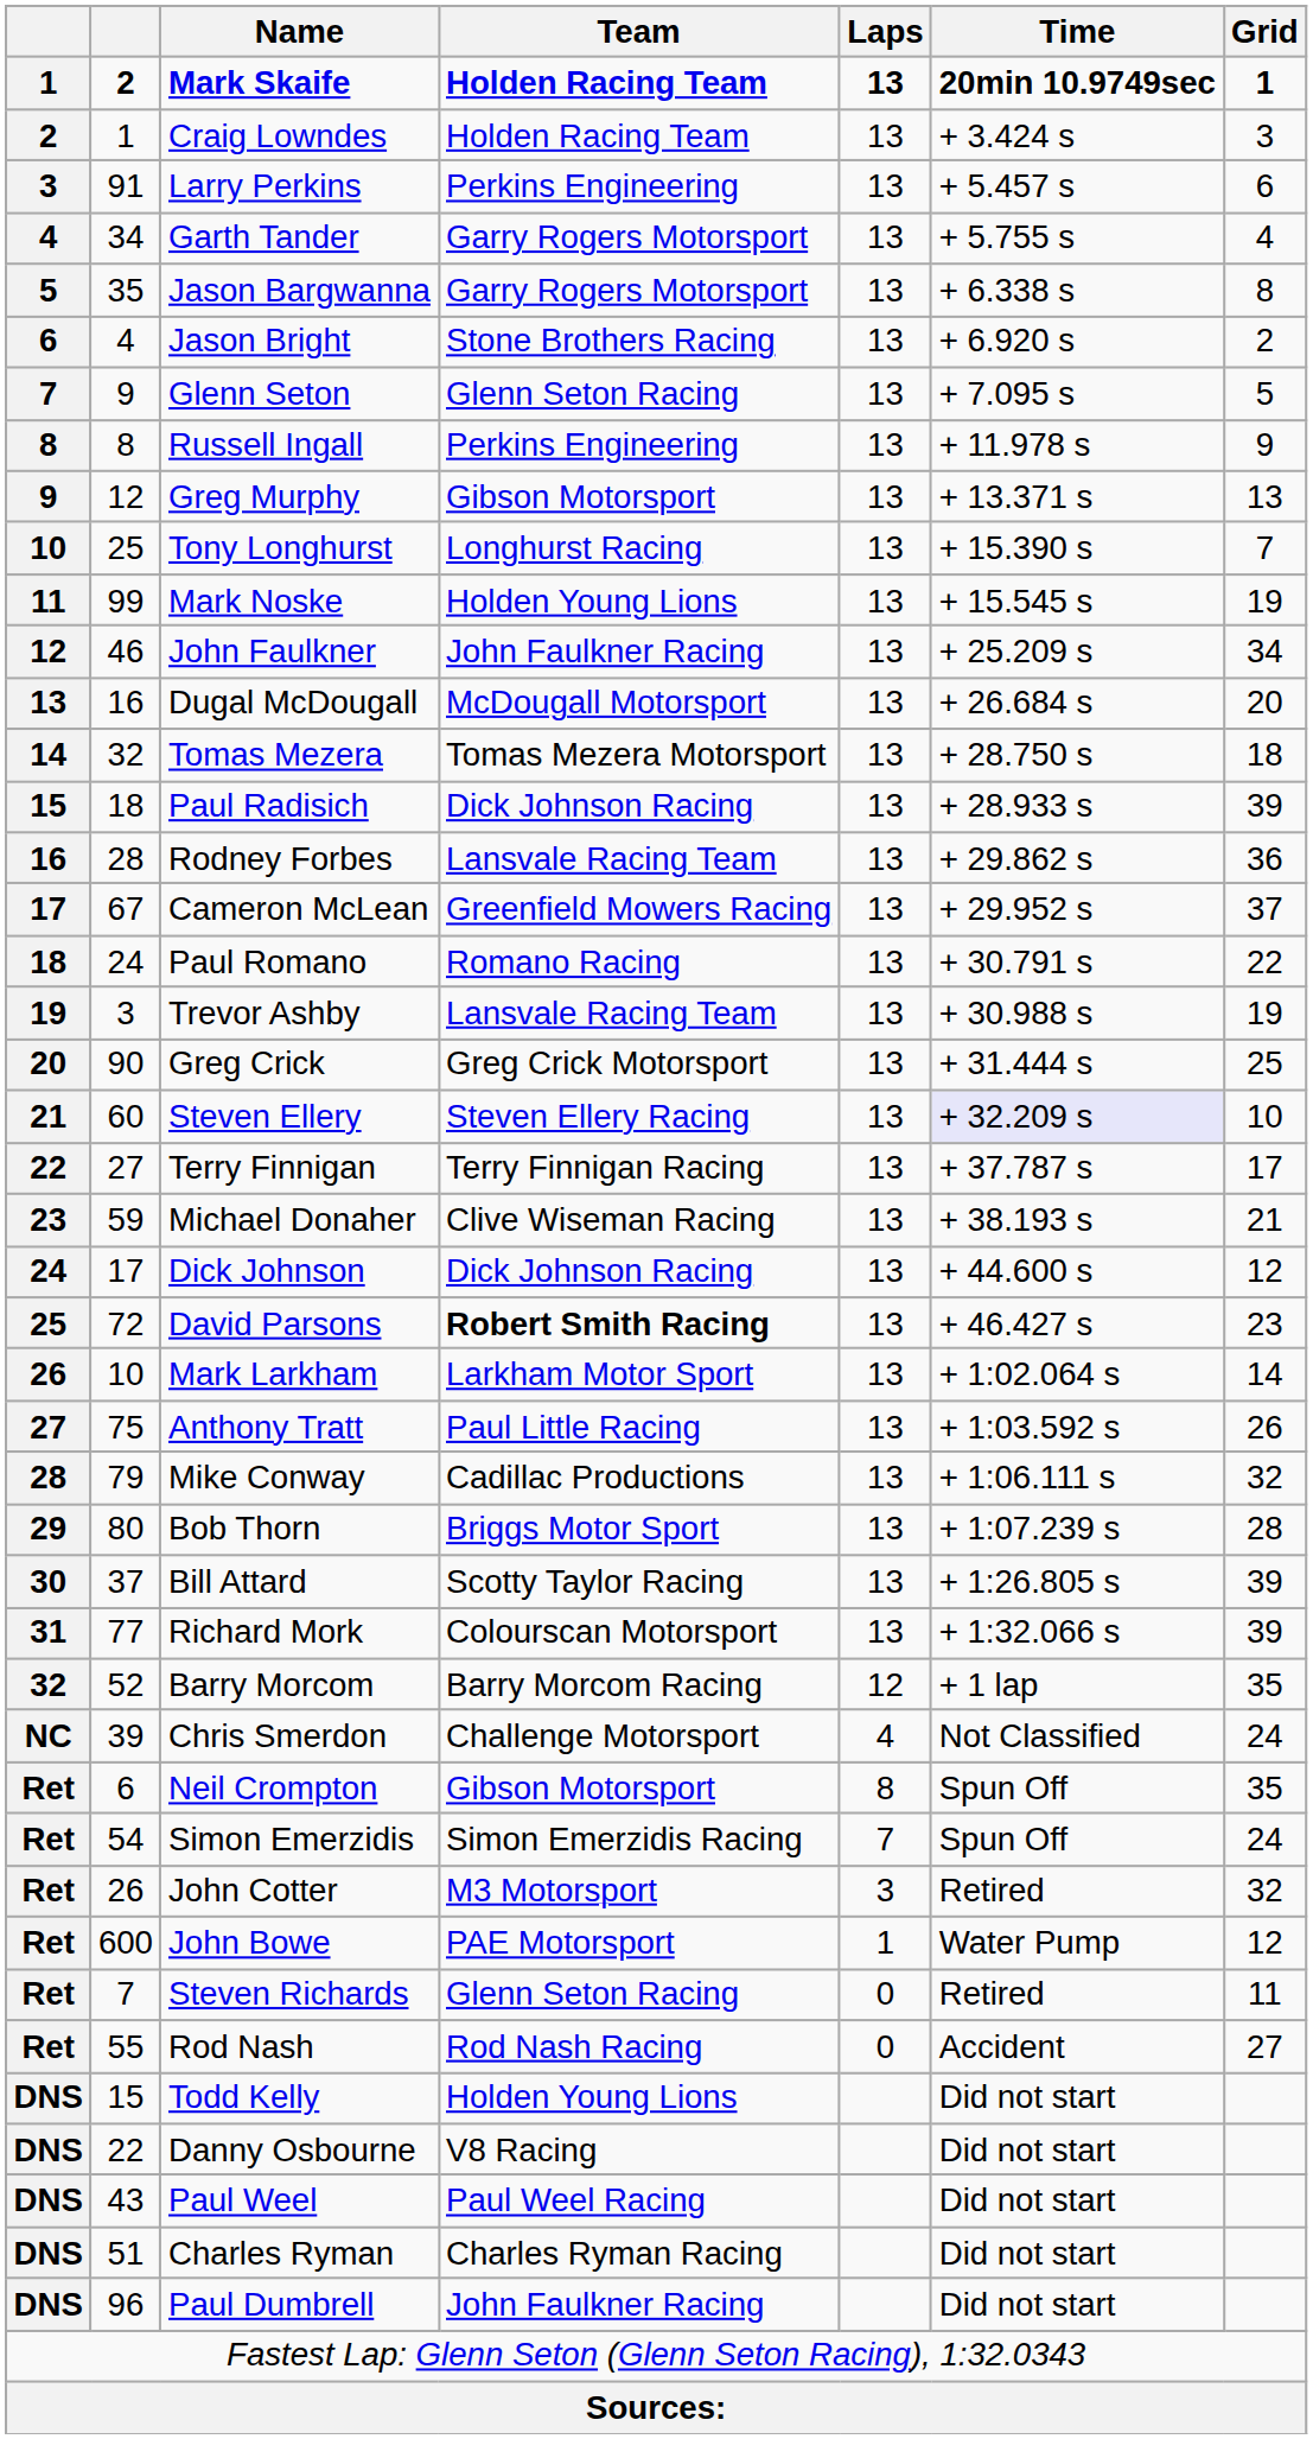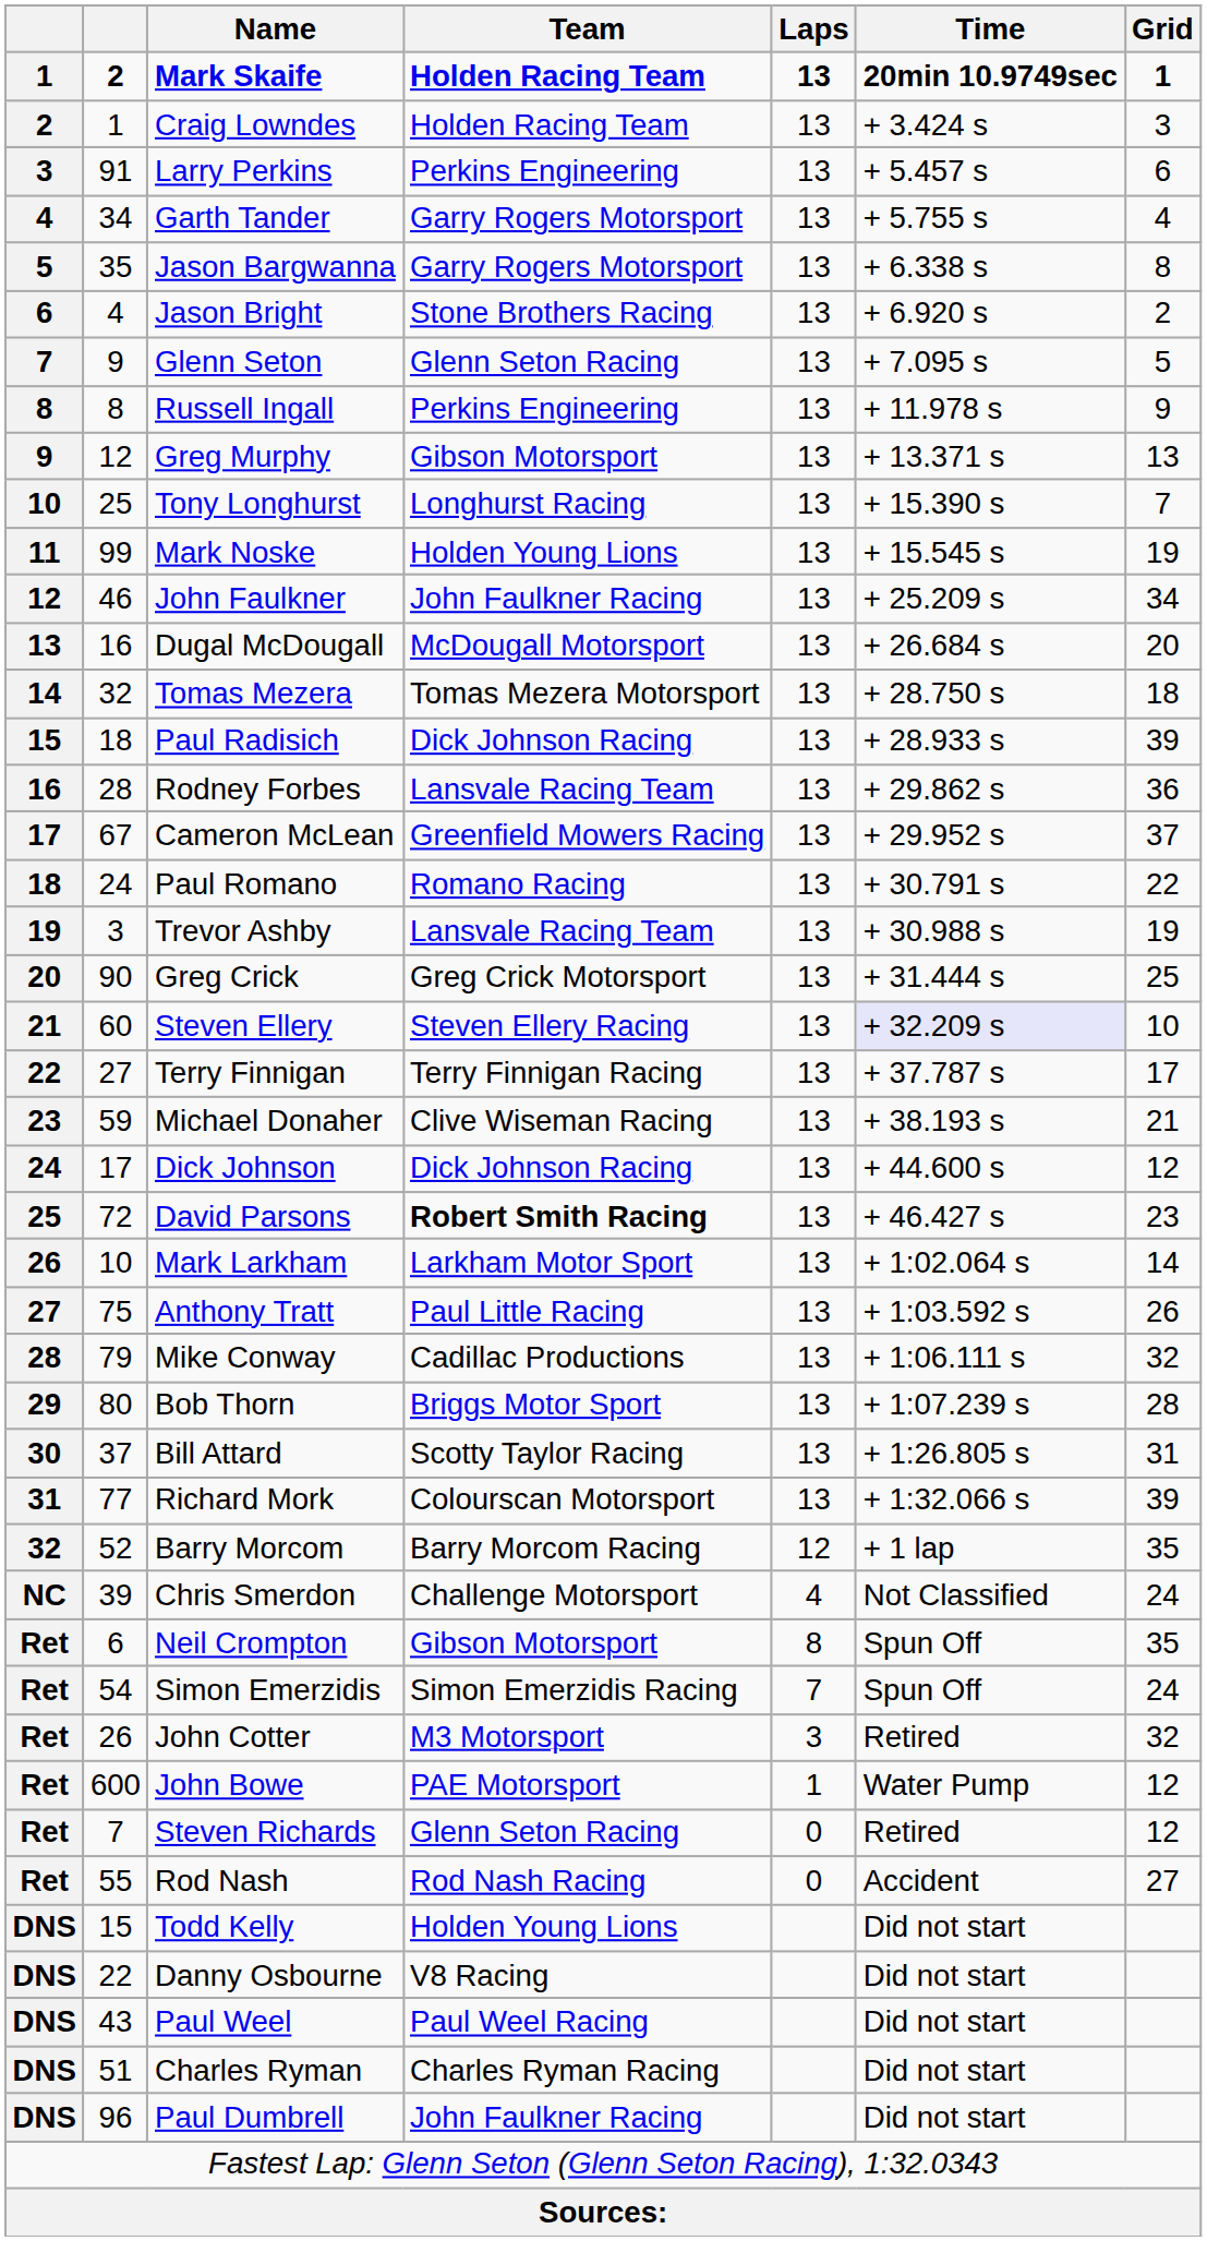 <table class="wikitable" style="font-size: 85%">
 <tr>
 <th></th>
 <th></th>
 <th>Name</th>
 <th>Team</th>
 <th>Laps</th>
 <th>Time</th>
 <th>Grid</th>
 </tr>
 <tr>
 <th>1</th>
 <td align="center"><strong>2</strong></td>
 <td> <strong><a href='#'>Mark Skaife</a></strong></td>
 <td><strong><a href='#'>Holden Racing Team</a></strong></td>
 <td align="center"><strong>13</strong></td>
 <td><strong>20min 10.9749sec</strong></td>
 <td align="center"><strong>1</strong></td>
 </tr>
 <tr>
 <th>2</th>
 <td align="center">1</td>
 <td> <a href='#'>Craig Lowndes</a></td>
 <td><a href='#'>Holden Racing Team</a></td>
 <td align="center">13</td>
 <td>+ 3.424 s</td>
 <td align="center">3</td>
 </tr>
 <tr>
 <th>3</th>
 <td align="center">91</td>
 <td> <a href='#'>Larry Perkins</a></td>
 <td><a href='#'>Perkins Engineering</a></td>
 <td align="center">13</td>
 <td>+ 5.457 s</td>
 <td align="center">6</td>
 </tr>
 <tr>
 <th>4</th>
 <td align="center">34</td>
 <td> <a href='#'>Garth Tander</a></td>
 <td><a href='#'>Garry Rogers Motorsport</a></td>
 <td align="center">13</td>
 <td>+ 5.755 s</td>
 <td align="center">4</td>
 </tr>
 <tr>
 <th>5</th>
 <td align="center">35</td>
 <td> <a href='#'>Jason Bargwanna</a></td>
 <td><a href='#'>Garry Rogers Motorsport</a></td>
 <td align="center">13</td>
 <td>+ 6.338 s</td>
 <td align="center">8</td>
 </tr>
 <tr>
 <th>6</th>
 <td align="center">4</td>
 <td> <a href='#'>Jason Bright</a></td>
 <td><a href='#'>Stone Brothers Racing</a></td>
 <td align="center">13</td>
 <td>+ 6.920 s</td>
 <td align="center">2</td>
 </tr>
 <tr>
 <th>7</th>
 <td align="center">9</td>
 <td> <a href='#'>Glenn Seton</a></td>
 <td><a href='#'>Glenn Seton Racing</a></td>
 <td align="center">13</td>
 <td>+ 7.095 s</td>
 <td align="center">5</td>
 </tr>
 <tr>
 <th>8</th>
 <td align="center">8</td>
 <td> <a href='#'>Russell Ingall</a></td>
 <td><a href='#'>Perkins Engineering</a></td>
 <td align="center">13</td>
 <td>+ 11.978 s</td>
 <td align="center">9</td>
 </tr>
 <tr>
 <th>9</th>
 <td align="center">12</td>
 <td> <a href='#'>Greg Murphy</a></td>
 <td><a href='#'>Gibson Motorsport</a></td>
 <td align="center">13</td>
 <td>+ 13.371 s</td>
 <td align="center">13</td>
 </tr>
 <tr>
 <th>10</th>
 <td align="center">25</td>
 <td> <a href='#'>Tony Longhurst</a></td>
 <td><a href='#'>Longhurst Racing</a></td>
 <td align="center">13</td>
 <td>+ 15.390 s</td>
 <td align="center">7</td>
 </tr>
 <tr>
 <th>11</th>
 <td align="center">99</td>
 <td> <a href='#'>Mark Noske</a></td>
 <td><a href='#'>Holden Young Lions</a></td>
 <td align="center">13</td>
 <td>+ 15.545 s</td>
 <td align="center">19</td>
 </tr>
 <tr>
 <th>12</th>
 <td align="center">46</td>
 <td> <a href='#'>John Faulkner</a></td>
 <td><a href='#'>John Faulkner Racing</a></td>
 <td align="center">13</td>
 <td>+ 25.209 s</td>
 <td align="center">34</td>
 </tr>
 <tr>
 <th>13</th>
 <td align="center">16</td>
 <td> Dugal McDougall</td>
 <td><a href='#'>McDougall Motorsport</a></td>
 <td align="center">13</td>
 <td>+ 26.684 s</td>
 <td align="center">20</td>
 </tr>
 <tr>
 <th>14</th>
 <td align="center">32</td>
 <td> <a href='#'>Tomas Mezera</a></td>
 <td>Tomas Mezera Motorsport</td>
 <td align="center">13</td>
 <td>+ 28.750 s</td>
 <td align="center">18</td>
 </tr>
 <tr>
 <th>15</th>
 <td align="center">18</td>
 <td> <a href='#'>Paul Radisich</a></td>
 <td><a href='#'>Dick Johnson Racing</a></td>
 <td align="center">13</td>
 <td>+ 28.933 s</td>
 <td align="center">39</td>
 </tr>
 <tr>
 <th>16</th>
 <td align="center">28</td>
 <td> Rodney Forbes</td>
 <td><a href='#'>Lansvale Racing Team</a></td>
 <td align="center">13</td>
 <td>+ 29.862 s</td>
 <td align="center">36</td>
 </tr>
 <tr>
 <th>17</th>
 <td align="center">67</td>
 <td> Cameron McLean</td>
 <td><a href='#'>Greenfield Mowers Racing</a></td>
 <td align="center">13</td>
 <td>+ 29.952 s</td>
 <td align="center">37</td>
 </tr>
 <tr>
 <th>18</th>
 <td align="center">24</td>
 <td> Paul Romano</td>
 <td><a href='#'>Romano Racing</a></td>
 <td align="center">13</td>
 <td>+ 30.791 s</td>
 <td align="center">22</td>
 </tr>
 <tr>
 <th>19</th>
 <td align="center">3</td>
 <td> Trevor Ashby</td>
 <td><a href='#'>Lansvale Racing Team</a></td>
 <td align="center">13</td>
 <td>+ 30.988 s</td>
 <td align="center">19</td>
 </tr>
 <tr>
 <th>20</th>
 <td align="center">90</td>
 <td> Greg Crick</td>
 <td>Greg Crick Motorsport</td>
 <td align="center">13</td>
 <td>+ 31.444 s</td>
 <td align="center">25</td>
 </tr>
 <tr>
 <th>21</th>
 <td align="center">60</td>
 <td> <a href='#'>Steven Ellery</a></td>
 <td><a href='#'>Steven Ellery Racing</a></td>
 <td align="center">13</td>
 <td style="background: lavender;">+ 32.209 s</td>
 <td align="center">10</td>
 </tr>
 <tr>
 <th>22</th>
 <td align="center">27</td>
 <td> Terry Finnigan</td>
 <td>Terry Finnigan Racing</td>
 <td align="center">13</td>
 <td>+ 37.787 s</td>
 <td align="center">17</td>
 </tr>
 <tr>
 <th>23</th>
 <td align="center">59</td>
 <td> Michael Donaher</td>
 <td>Clive Wiseman Racing</td>
 <td align="center">13</td>
 <td>+ 38.193 s</td>
 <td align="center">21</td>
 </tr>
 <tr>
 <th>24</th>
 <td align="center">17</td>
 <td> <a href='#'>Dick Johnson</a></td>
 <td><a href='#'>Dick Johnson Racing</a></td>
 <td align="center">13</td>
 <td>+ 44.600 s</td>
 <td align="center">12</td>
 </tr>
 <tr>
 <th>25</th>
 <td align="center">72</td>
 <td> <a href='#'>David Parsons</a></td>
 <td><strong>Robert Smith Racing</strong></td>
 <td align="center">13</td>
 <td>+ 46.427 s</td>
 <td align="center">23</td>
 </tr>
 <tr>
 <th>26</th>
 <td align="center">10</td>
 <td> <a href='#'>Mark Larkham</a></td>
 <td><a href='#'>Larkham Motor Sport</a></td>
 <td align="center">13</td>
 <td>+ 1:02.064 s</td>
 <td align="center">14</td>
 </tr>
 <tr>
 <th>27</th>
 <td align="center">75</td>
 <td> <a href='#'>Anthony Tratt</a></td>
 <td><a href='#'>Paul Little Racing</a></td>
 <td align="center">13</td>
 <td>+ 1:03.592 s</td>
 <td align="center">26</td>
 </tr>
 <tr>
 <th>28</th>
 <td align="center">79</td>
 <td> Mike Conway</td>
 <td>Cadillac Productions</td>
 <td align="center">13</td>
 <td>+ 1:06.111 s</td>
 <td align="center">32</td>
 </tr>
 <tr>
 <th>29</th>
 <td align="center">80</td>
 <td> Bob Thorn</td>
 <td><a href='#'>Briggs Motor Sport</a></td>
 <td align="center">13</td>
 <td>+ 1:07.239 s</td>
 <td align="center">28</td>
 </tr>
 <tr>
 <th>30</th>
 <td align="center">37</td>
 <td> Bill Attard</td>
 <td>Scotty Taylor Racing</td>
 <td align="center">13</td>
 <td>+ 1:26.805 s</td>
-<td align="center">39</td>
+<td align="center">31</td>
 </tr>
 <tr>
 <th>31</th>
 <td align="center">77</td>
 <td> Richard Mork</td>
 <td>Colourscan Motorsport</td>
 <td align="center">13</td>
 <td>+ 1:32.066 s</td>
 <td align="center">39</td>
 </tr>
 <tr>
 <th>32</th>
 <td align="center">52</td>
 <td> Barry Morcom</td>
 <td>Barry Morcom Racing</td>
 <td align="center">12</td>
 <td>+ 1 lap</td>
 <td align="center">35</td>
 </tr>
 <tr>
 <th>NC</th>
 <td align="center">39</td>
 <td> Chris Smerdon</td>
 <td>Challenge Motorsport</td>
 <td align="center">4</td>
 <td>Not Classified</td>
 <td align="center">24</td>
 </tr>
 <tr>
 <th>Ret</th>
 <td align="center">6</td>
 <td> <a href='#'>Neil Crompton</a></td>
 <td><a href='#'>Gibson Motorsport</a></td>
 <td align="center">8</td>
 <td>Spun Off</td>
 <td align="center">35</td>
 </tr>
 <tr>
 <th>Ret</th>
 <td align="center">54</td>
 <td> Simon Emerzidis</td>
 <td>Simon Emerzidis Racing</td>
 <td align="center">7</td>
 <td>Spun Off</td>
 <td align="center">24</td>
 </tr>
 <tr>
 <th>Ret</th>
 <td align="center">26</td>
 <td> John Cotter</td>
 <td><a href='#'>M3 Motorsport</a></td>
 <td align="center">3</td>
 <td>Retired</td>
 <td align="center">32</td>
 </tr>
 <tr>
 <th>Ret</th>
 <td align="center">600</td>
 <td> <a href='#'>John Bowe</a></td>
 <td><a href='#'>PAE Motorsport</a></td>
 <td align="center">1</td>
 <td>Water Pump</td>
 <td align="center">12</td>
 </tr>
 <tr>
 <th>Ret</th>
 <td align="center">7</td>
 <td> <a href='#'>Steven Richards</a></td>
 <td><a href='#'>Glenn Seton Racing</a></td>
 <td align="center">0</td>
 <td>Retired</td>
-<td align="center">11</td>
+<td align="center">12</td>
 </tr>
 <tr>
 <th>Ret</th>
 <td align="center">55</td>
 <td> Rod Nash</td>
 <td><a href='#'>Rod Nash Racing</a></td>
 <td align="center">0</td>
 <td>Accident</td>
 <td align="center">27</td>
 </tr>
 <tr>
 <th>DNS</th>
 <td align="center">15</td>
 <td> <a href='#'>Todd Kelly</a></td>
 <td><a href='#'>Holden Young Lions</a></td>
 <td></td>
 <td>Did not start</td>
 <td></td>
 </tr>
 <tr>
 <th>DNS</th>
 <td align="center">22</td>
 <td> Danny Osbourne</td>
 <td>V8 Racing</td>
 <td></td>
 <td>Did not start</td>
 <td></td>
 </tr>
 <tr>
 <th>DNS</th>
 <td align="center">43</td>
 <td> <a href='#'>Paul Weel</a></td>
 <td><a href='#'>Paul Weel Racing</a></td>
 <td></td>
 <td>Did not start</td>
 <td></td>
 </tr>
 <tr>
 <th>DNS</th>
 <td align="center">51</td>
 <td> Charles Ryman</td>
 <td>Charles Ryman Racing</td>
 <td></td>
 <td>Did not start</td>
 <td></td>
 </tr>
 <tr>
 <th>DNS</th>
 <td align="center">96</td>
 <td> <a href='#'>Paul Dumbrell</a></td>
 <td><a href='#'>John Faulkner Racing</a></td>
 <td></td>
 <td>Did not start</td>
 <td></td>
 </tr>
 <tr>
 <td colspan="7" align="center"><em>Fastest Lap: <a href='#'>Glenn Seton</a> (<a href='#'>Glenn Seton Racing</a>), 1:32.0343</em></td>
 </tr>
 <tr>
 <th colspan="7">Sources:</th>
 </tr>
 <tr>
 </tr>
 </table>
